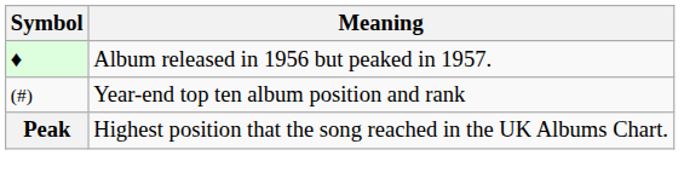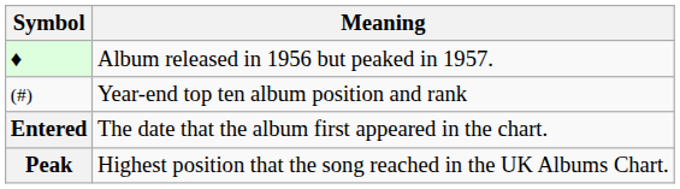 <table Class="wikitable">
 <tr>
 <th>Symbol</th>
 <th>Meaning</th>
 </tr>
 <tr>
 <td bgcolor=#DDFFDD>♦</td>
 <td>Album released in 1956 but peaked in 1957.</td>
 </tr>
 <tr>
 <td><small>(#)</small></td>
 <td>Year-end top ten album position and rank</td>
 </tr>
 <tr>
+<th>Entered</th>
+<td>The date that the album first appeared in the chart.</td>
+</tr>
+<tr>
 <th>Peak</th>
 <td>Highest position that the song reached in the UK Albums Chart.</td>
 </tr>
 </table>
